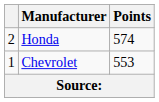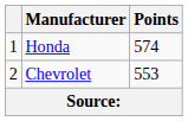 <table class="wikitable" style="font-size: 95%;">
 <tr>
 <th scope="col"></th>
 <th scope="col">Manufacturer</th>
 <th scope="col">Points</th>
 </tr>
 <tr>
-<td align="center">2</td>
+<td align="center">1</td>
 <td><a href='#'>Honda</a></td>
 <td>574</td>
 </tr>
 <tr>
-<td align="center">1</td>
+<td align="center">2</td>
 <td><a href='#'>Chevrolet</a></td>
 <td>553</td>
 </tr>
 <tr>
 <th colspan=4>Source:</th>
 </tr>
 </table>
